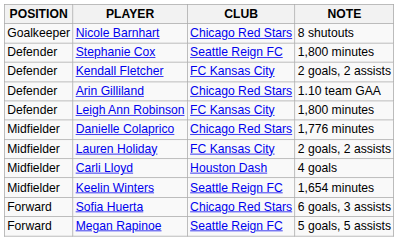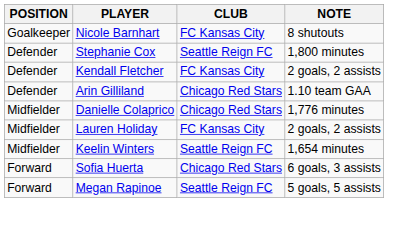 <table class="wikitable sortable">
 <tr>
 <th>POSITION</th>
 <th>PLAYER</th>
 <th>CLUB</th>
 <th>NOTE</th>
 </tr>
 <tr>
 <td>Goalkeeper</td>
 <td> <a href='#'>Nicole Barnhart</a></td>
-<td><a href='#'>Chicago Red Stars</a></td>
+<td><a href='#'>FC Kansas City</a></td>
 <td>8 shutouts</td>
 </tr>
 <tr>
 <td>Defender</td>
 <td> <a href='#'>Stephanie Cox</a></td>
 <td><a href='#'>Seattle Reign FC</a></td>
 <td>1,800 minutes</td>
 </tr>
 <tr>
 <td>Defender</td>
 <td> <a href='#'>Kendall Fletcher</a></td>
 <td><a href='#'>FC Kansas City</a></td>
 <td>2 goals, 2 assists</td>
 </tr>
 <tr>
 <td>Defender</td>
 <td> <a href='#'>Arin Gilliland</a></td>
 <td><a href='#'>Chicago Red Stars</a></td>
 <td>1.10 team GAA</td>
 </tr>
 <tr>
-<td>Defender</td>
-<td> <a href='#'>Leigh Ann Robinson</a></td>
-<td><a href='#'>FC Kansas City</a></td>
-<td>1,800 minutes</td>
-</tr>
-<tr>
 <td>Midfielder</td>
 <td> <a href='#'>Danielle Colaprico</a></td>
 <td><a href='#'>Chicago Red Stars</a></td>
 <td>1,776 minutes</td>
 </tr>
 <tr>
 <td>Midfielder</td>
 <td> <a href='#'>Lauren Holiday</a></td>
 <td><a href='#'>FC Kansas City</a></td>
 <td>2 goals, 2 assists</td>
-</tr>
-<tr>
-<td>Midfielder</td>
-<td> <a href='#'>Carli Lloyd</a></td>
-<td><a href='#'>Houston Dash</a></td>
-<td>4 goals</td>
 </tr>
 <tr>
 <td>Midfielder</td>
 <td> <a href='#'>Keelin Winters</a></td>
 <td><a href='#'>Seattle Reign FC</a></td>
 <td>1,654 minutes</td>
 </tr>
 <tr>
 <td>Forward</td>
 <td> <a href='#'>Sofia Huerta</a></td>
 <td><a href='#'>Chicago Red Stars</a></td>
 <td>6 goals, 3 assists</td>
 </tr>
 <tr>
 <td>Forward</td>
 <td> <a href='#'>Megan Rapinoe</a></td>
 <td><a href='#'>Seattle Reign FC</a></td>
 <td>5 goals, 5 assists</td>
 </tr>
 </table>
